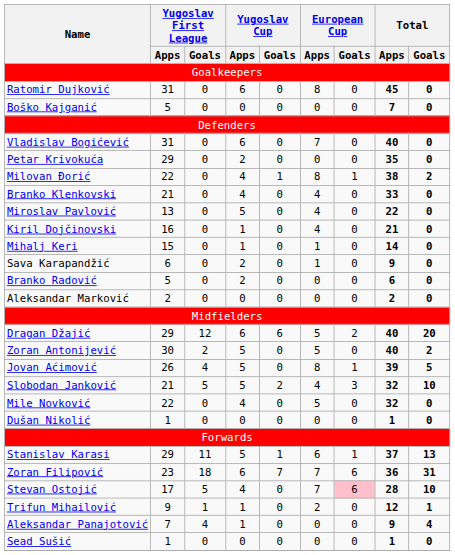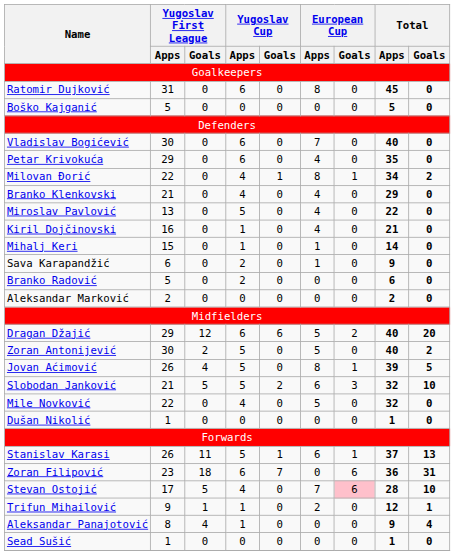 <table class="wikitable" style="text-align:center">
 <tr>
 <th rowspan="2">Name</th>
 <th colspan="2" width="85"><a href='#'>Yugoslav First League</a></th>
 <th colspan="2" width="85"><a href='#'>Yugoslav Cup</a></th>
 <th colspan="2" width="85"><a href='#'>European Cup</a></th>
 <th colspan="2" width="85">Total</th>
 </tr>
 <tr>
 <th>Apps</th>
 <th>Goals</th>
 <th>Apps</th>
 <th>Goals</th>
 <th>Apps</th>
 <th>Goals</th>
 <th>Apps</th>
 <th>Goals</th>
 </tr>
 <tr>
 <td style="background: red;color:white" align=center colspan="15">Goalkeepers</td>
 </tr>
 <tr>
 <td align="left"> <a href='#'>Ratomir Dujković</a></td>
 <td>31</td>
 <td>0</td>
 <td>6</td>
 <td>0</td>
 <td>8</td>
 <td>0</td>
 <td><strong>45</strong></td>
 <td><strong>0</strong></td>
 </tr>
 <tr>
 <td align="left"> <a href='#'>Boško Kajganić</a></td>
 <td>5</td>
 <td>0</td>
 <td>0</td>
 <td>0</td>
 <td>0</td>
 <td>0</td>
-<td><strong>7</strong></td>
+<td><strong>5</strong></td>
 <td><strong>0</strong></td>
 </tr>
 <tr>
 <td align=center colspan="15" style="background: red;color:white">Defenders</td>
 </tr>
 <tr>
 <td align="left"> <a href='#'>Vladislav Bogićević</a></td>
-<td>31</td>
+<td>30</td>
 <td>0</td>
 <td>6</td>
 <td>0</td>
 <td>7</td>
 <td>0</td>
 <td><strong>40</strong></td>
 <td><strong>0</strong></td>
 </tr>
 <tr>
 <td align="left"> <a href='#'>Petar Krivokuća</a></td>
 <td>29</td>
 <td>0</td>
-<td>2</td>
+<td>6</td>
 <td>0</td>
-<td>0</td>
+<td>4</td>
 <td>0</td>
 <td><strong>35</strong></td>
 <td><strong>0</strong></td>
 </tr>
 <tr>
 <td align="left"> <a href='#'>Milovan Đorić</a></td>
 <td>22</td>
 <td>0</td>
 <td>4</td>
 <td>1</td>
 <td>8</td>
 <td>1</td>
-<td><strong>38</strong></td>
+<td><strong>34</strong></td>
 <td><strong>2</strong></td>
 </tr>
 <tr>
 <td align="left"> <a href='#'>Branko Klenkovski</a></td>
 <td>21</td>
 <td>0</td>
 <td>4</td>
 <td>0</td>
 <td>4</td>
 <td>0</td>
-<td><strong>33</strong></td>
+<td><strong>29</strong></td>
 <td><strong>0</strong></td>
 </tr>
 <tr>
 <td align="left"> <a href='#'>Miroslav Pavlović</a></td>
 <td>13</td>
 <td>0</td>
 <td>5</td>
 <td>0</td>
 <td>4</td>
 <td>0</td>
 <td><strong>22</strong></td>
 <td><strong>0</strong></td>
 </tr>
 <tr>
 <td align="left"> <a href='#'>Kiril Dojčinovski</a></td>
 <td>16</td>
 <td>0</td>
 <td>1</td>
 <td>0</td>
 <td>4</td>
 <td>0</td>
 <td><strong>21</strong></td>
 <td><strong>0</strong></td>
 </tr>
 <tr>
 <td align="left"> <a href='#'>Mihalj Keri</a></td>
 <td>15</td>
 <td>0</td>
 <td>1</td>
 <td>0</td>
 <td>1</td>
 <td>0</td>
 <td><strong>14</strong></td>
 <td><strong>0</strong></td>
 </tr>
 <tr>
 <td align="left"> Sava Karapandžić</td>
 <td>6</td>
 <td>0</td>
 <td>2</td>
 <td>0</td>
 <td>1</td>
 <td>0</td>
 <td><strong>9</strong></td>
 <td><strong>0</strong></td>
 </tr>
 <tr>
 <td align="left"> <a href='#'>Branko Radović</a></td>
 <td>5</td>
 <td>0</td>
 <td>2</td>
 <td>0</td>
 <td>0</td>
 <td>0</td>
 <td><strong>6</strong></td>
 <td><strong>0</strong></td>
 </tr>
 <tr>
 <td align="left"> Aleksandar Marković</td>
 <td>2</td>
 <td>0</td>
 <td>0</td>
 <td>0</td>
 <td>0</td>
 <td>0</td>
 <td><strong>2</strong></td>
 <td><strong>0</strong></td>
 </tr>
 <tr>
 <td align=center colspan="15" style="background: red;color:white">Midfielders</td>
 </tr>
 <tr>
 <td align="left"> <a href='#'>Dragan Džajić</a></td>
 <td>29</td>
 <td>12</td>
 <td>6</td>
 <td>6</td>
 <td>5</td>
 <td>2</td>
 <td><strong>40</strong></td>
 <td><strong>20</strong></td>
 </tr>
 <tr>
 <td align="left"> <a href='#'>Zoran Antonijević</a></td>
 <td>30</td>
 <td>2</td>
 <td>5</td>
 <td>0</td>
 <td>5</td>
 <td>0</td>
 <td><strong>40</strong></td>
 <td><strong>2</strong></td>
 </tr>
 <tr>
 <td align="left"> <a href='#'>Jovan Aćimović</a></td>
 <td>26</td>
 <td>4</td>
 <td>5</td>
 <td>0</td>
 <td>8</td>
 <td>1</td>
 <td><strong>39</strong></td>
 <td><strong>5</strong></td>
 </tr>
 <tr>
 <td align="left"> <a href='#'>Slobodan Janković</a></td>
 <td>21</td>
 <td>5</td>
 <td>5</td>
 <td>2</td>
-<td>4</td>
+<td>6</td>
 <td>3</td>
 <td><strong>32</strong></td>
 <td><strong>10</strong></td>
 </tr>
 <tr>
 <td align="left"> <a href='#'>Mile Novković</a></td>
 <td>22</td>
 <td>0</td>
 <td>4</td>
 <td>0</td>
 <td>5</td>
 <td>0</td>
 <td><strong>32</strong></td>
 <td><strong>0</strong></td>
 </tr>
 <tr>
 <td align="left"> <a href='#'>Dušan Nikolić</a></td>
 <td>1</td>
 <td>0</td>
 <td>0</td>
 <td>0</td>
 <td>0</td>
 <td>0</td>
 <td><strong>1</strong></td>
 <td><strong>0</strong></td>
 </tr>
 <tr>
 <td align=center colspan="15" style="background: red;color:white">Forwards</td>
 </tr>
 <tr>
 <td align="left"> <a href='#'>Stanislav Karasi</a></td>
-<td>29</td>
+<td>26</td>
 <td>11</td>
 <td>5</td>
 <td>1</td>
 <td>6</td>
 <td>1</td>
 <td><strong>37</strong></td>
 <td><strong>13</strong></td>
 </tr>
 <tr>
 <td align="left"> <a href='#'>Zoran Filipović</a></td>
 <td>23</td>
 <td>18</td>
 <td>6</td>
 <td>7</td>
-<td>7</td>
+<td>0</td>
 <td>6</td>
 <td><strong>36</strong></td>
 <td><strong>31</strong></td>
 </tr>
 <tr>
 <td align="left"> <a href='#'>Stevan Ostojić</a></td>
 <td>17</td>
 <td>5</td>
 <td>4</td>
 <td>0</td>
 <td>7</td>
 <td style="background: pink;">6</td>
 <td><strong>28</strong></td>
 <td><strong>10</strong></td>
 </tr>
 <tr>
 <td align="left"> <a href='#'>Trifun Mihailović</a></td>
 <td>9</td>
 <td>1</td>
 <td>1</td>
 <td>0</td>
 <td>2</td>
 <td>0</td>
 <td><strong>12</strong></td>
 <td><strong>1</strong></td>
 </tr>
 <tr>
 <td align="left"> <a href='#'>Aleksandar Panajotović</a></td>
-<td>7</td>
+<td>8</td>
 <td>4</td>
 <td>1</td>
 <td>0</td>
 <td>0</td>
 <td>0</td>
 <td><strong>9</strong></td>
 <td><strong>4</strong></td>
 </tr>
 <tr>
 <td align="left"> <a href='#'>Sead Sušić</a></td>
 <td>1</td>
 <td>0</td>
 <td>0</td>
 <td>0</td>
 <td>0</td>
 <td>0</td>
 <td><strong>1</strong></td>
 <td><strong>0</strong></td>
 </tr>
 <tr>
 </tr>
 </table>
